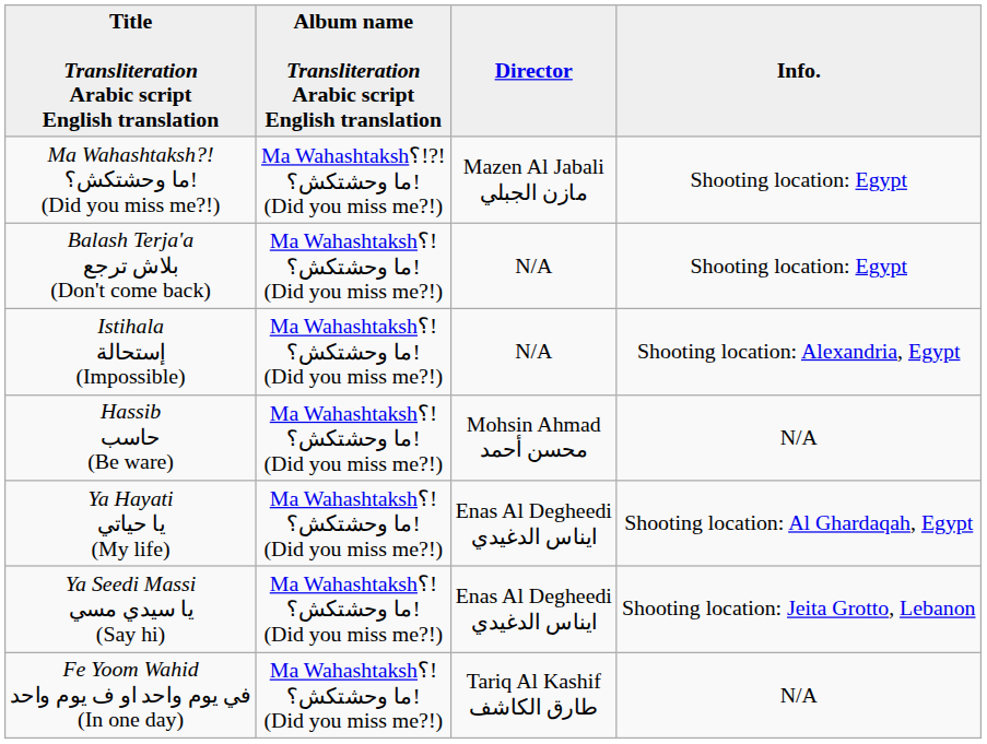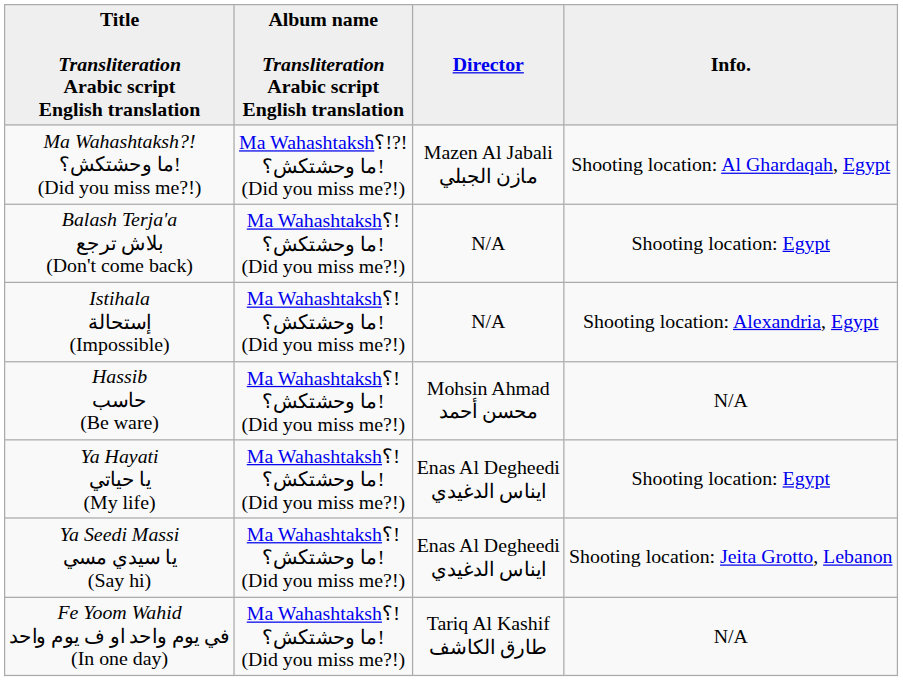 <table class="wikitable" style="text-align:center;">
 <tr>
 <th style="background:#efefef;">Title<br><br><em>Transliteration</em><br>Arabic script<br>English translation</th>
 <th style="background:#efefef;">Album name<br><br><em>Transliteration</em><br>Arabic script<br>English translation</th>
 <th style="background:#efefef;"><a href='#'>Director</a></th>
 <th style="background:#efefef;">Info.</th>
 </tr>
 <tr>
 <td><em>Ma Wahashtaksh?!</em><br>ما وحشتكش؟!<br>(Did you miss me?!)</td>
 <td><a href='#'>Ma Wahashtaksh</a>؟!?!<br>ما وحشتكش؟!<br>(Did you miss me?!)</td>
 <td>Mazen Al Jabali<br>مازن الجبلي</td>
-<td>Shooting location: <a href='#'>Egypt</a></td>
+<td>Shooting location: <a href='#'>Al Ghardaqah</a>, <a href='#'>Egypt</a></td>
 </tr>
 <tr>
 <td><em>Balash Terja'a</em><br>بلاش ترجع<br>(Don't come back)</td>
 <td><a href='#'>Ma Wahashtaksh</a>؟!<br>ما وحشتكش؟!<br>(Did you miss me?!)</td>
 <td>N/A</td>
 <td>Shooting location: <a href='#'>Egypt</a></td>
 </tr>
 <tr>
 <td><em>Istihala</em><br>إستحالة<br>(Impossible)</td>
 <td><a href='#'>Ma Wahashtaksh</a>؟!<br>ما وحشتكش؟!<br>(Did you miss me?!)</td>
 <td>N/A</td>
 <td>Shooting location: <a href='#'>Alexandria</a>, <a href='#'>Egypt</a></td>
 </tr>
 <tr>
 <td><em>Hassib</em><br>حاسب<br>(Be ware)</td>
 <td><a href='#'>Ma Wahashtaksh</a>؟!<br>ما وحشتكش؟!<br>(Did you miss me?!)</td>
 <td>Mohsin Ahmad<br>محسن أحمد</td>
 <td>N/A</td>
 </tr>
 <tr>
 <td><em>Ya Hayati</em><br>يا حياتي<br>(My life)</td>
 <td><a href='#'>Ma Wahashtaksh</a>؟!<br>ما وحشتكش؟!<br>(Did you miss me?!)</td>
 <td>Enas Al Degheedi<br>ايناس الدغيدي</td>
-<td>Shooting location: <a href='#'>Al Ghardaqah</a>, <a href='#'>Egypt</a></td>
+<td>Shooting location: <a href='#'>Egypt</a></td>
 </tr>
 <tr>
 <td><em>Ya Seedi Massi</em><br>يا سيدي مسي<br>(Say hi)</td>
 <td><a href='#'>Ma Wahashtaksh</a>؟!<br>ما وحشتكش؟!<br>(Did you miss me?!)</td>
 <td>Enas Al Degheedi<br>ايناس الدغيدي</td>
 <td>Shooting location: <a href='#'>Jeita Grotto</a>, <a href='#'>Lebanon</a></td>
 </tr>
 <tr>
 <td><em>Fe Yoom Wahid</em><br>في يوم واحد او ف يوم واحد<br>(In one day)</td>
 <td><a href='#'>Ma Wahashtaksh</a>؟!<br>ما وحشتكش؟!<br>(Did you miss me?!)</td>
 <td>Tariq Al Kashif<br>طارق الكاشف</td>
 <td>N/A</td>
 </tr>
 </table>
